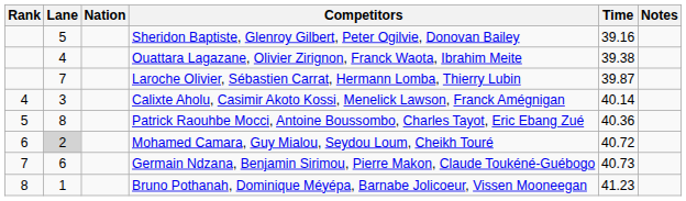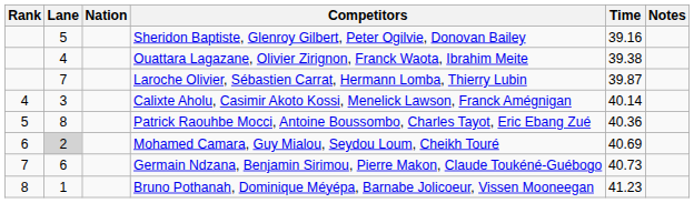 <table class="wikitable sortable" style="text-align:center; font-size:95%">
 <tr>
 <th>Rank</th>
 <th>Lane</th>
 <th>Nation</th>
 <th>Competitors</th>
 <th>Time</th>
 <th>Notes</th>
 </tr>
 <tr>
 <td></td>
 <td>5</td>
 <td align=left></td>
 <td align=left><a href='#'>Sheridon Baptiste</a>, <a href='#'>Glenroy Gilbert</a>, <a href='#'>Peter Ogilvie</a>, <a href='#'>Donovan Bailey</a></td>
 <td>39.16</td>
 <td></td>
 </tr>
 <tr>
 <td></td>
 <td>4</td>
 <td align=left></td>
 <td align=left><a href='#'>Ouattara Lagazane</a>, <a href='#'>Olivier Zirignon</a>, <a href='#'>Franck Waota</a>, <a href='#'>Ibrahim Meite</a></td>
 <td>39.38</td>
 <td></td>
 </tr>
 <tr>
 <td></td>
 <td>7</td>
 <td align=left></td>
 <td align=left><a href='#'>Laroche Olivier</a>, <a href='#'>Sébastien Carrat</a>, <a href='#'>Hermann Lomba</a>, <a href='#'>Thierry Lubin</a></td>
 <td>39.87</td>
 <td></td>
 </tr>
 <tr>
 <td>4</td>
 <td>3</td>
 <td align=left></td>
 <td align=left><a href='#'>Calixte Aholu</a>, <a href='#'>Casimir Akoto Kossi</a>, <a href='#'>Menelick Lawson</a>, <a href='#'>Franck Amégnigan</a></td>
 <td>40.14</td>
 <td></td>
 </tr>
 <tr>
 <td>5</td>
 <td>8</td>
 <td align=left></td>
 <td align=left><a href='#'>Patrick Raouhbe Mocci</a>, <a href='#'>Antoine Boussombo</a>, <a href='#'>Charles Tayot</a>, <a href='#'>Eric Ebang Zué</a></td>
 <td>40.36</td>
 <td></td>
 </tr>
 <tr>
 <td>6</td>
 <td style="background: lightgrey;">2</td>
 <td align=left></td>
 <td align=left><a href='#'>Mohamed Camara</a>, <a href='#'>Guy Mialou</a>, <a href='#'>Seydou Loum</a>, <a href='#'>Cheikh Touré</a></td>
-<td>40.72</td>
+<td>40.69</td>
 <td></td>
 </tr>
 <tr>
 <td>7</td>
 <td>6</td>
 <td align=left></td>
 <td align=left><a href='#'>Germain Ndzana</a>, <a href='#'>Benjamin Sirimou</a>, <a href='#'>Pierre Makon</a>, <a href='#'>Claude Toukéné-Guébogo</a></td>
 <td>40.73</td>
 <td></td>
 </tr>
 <tr>
 <td>8</td>
 <td>1</td>
 <td align=left></td>
 <td align=left><a href='#'>Bruno Pothanah</a>, <a href='#'>Dominique Méyépa</a>, <a href='#'>Barnabe Jolicoeur</a>, <a href='#'>Vissen Mooneegan</a></td>
 <td>41.23</td>
 <td></td>
 </tr>
 </table>
